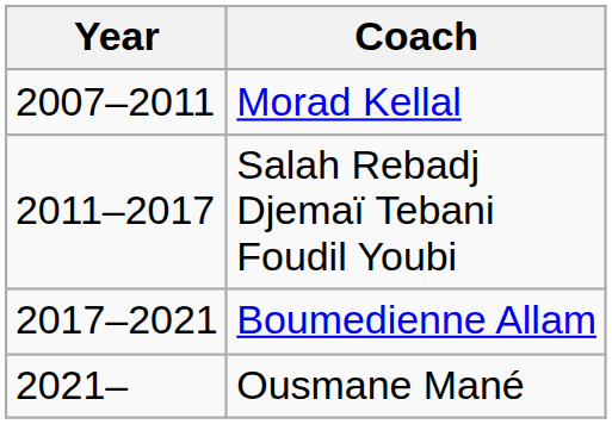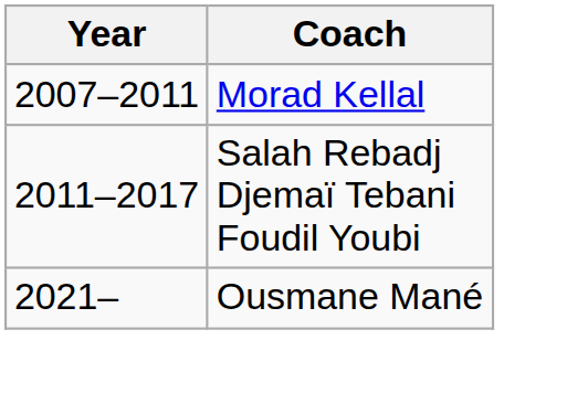 <table class="wikitable">
 <tr>
 <th>Year</th>
 <th>Coach</th>
 </tr>
 <tr>
 <td>2007–2011</td>
 <td> <a href='#'>Morad Kellal</a></td>
 </tr>
 <tr>
 <td>2011–2017</td>
 <td> Salah Rebadj<br> Djemaï Tebani<br> Foudil Youbi</td>
 </tr>
 <tr>
-<td>2017–2021</td>
-<td> <a href='#'>Boumedienne Allam</a></td>
-</tr>
-<tr>
 <td>2021–</td>
 <td> Ousmane Mané</td>
 </tr>
 </table>
